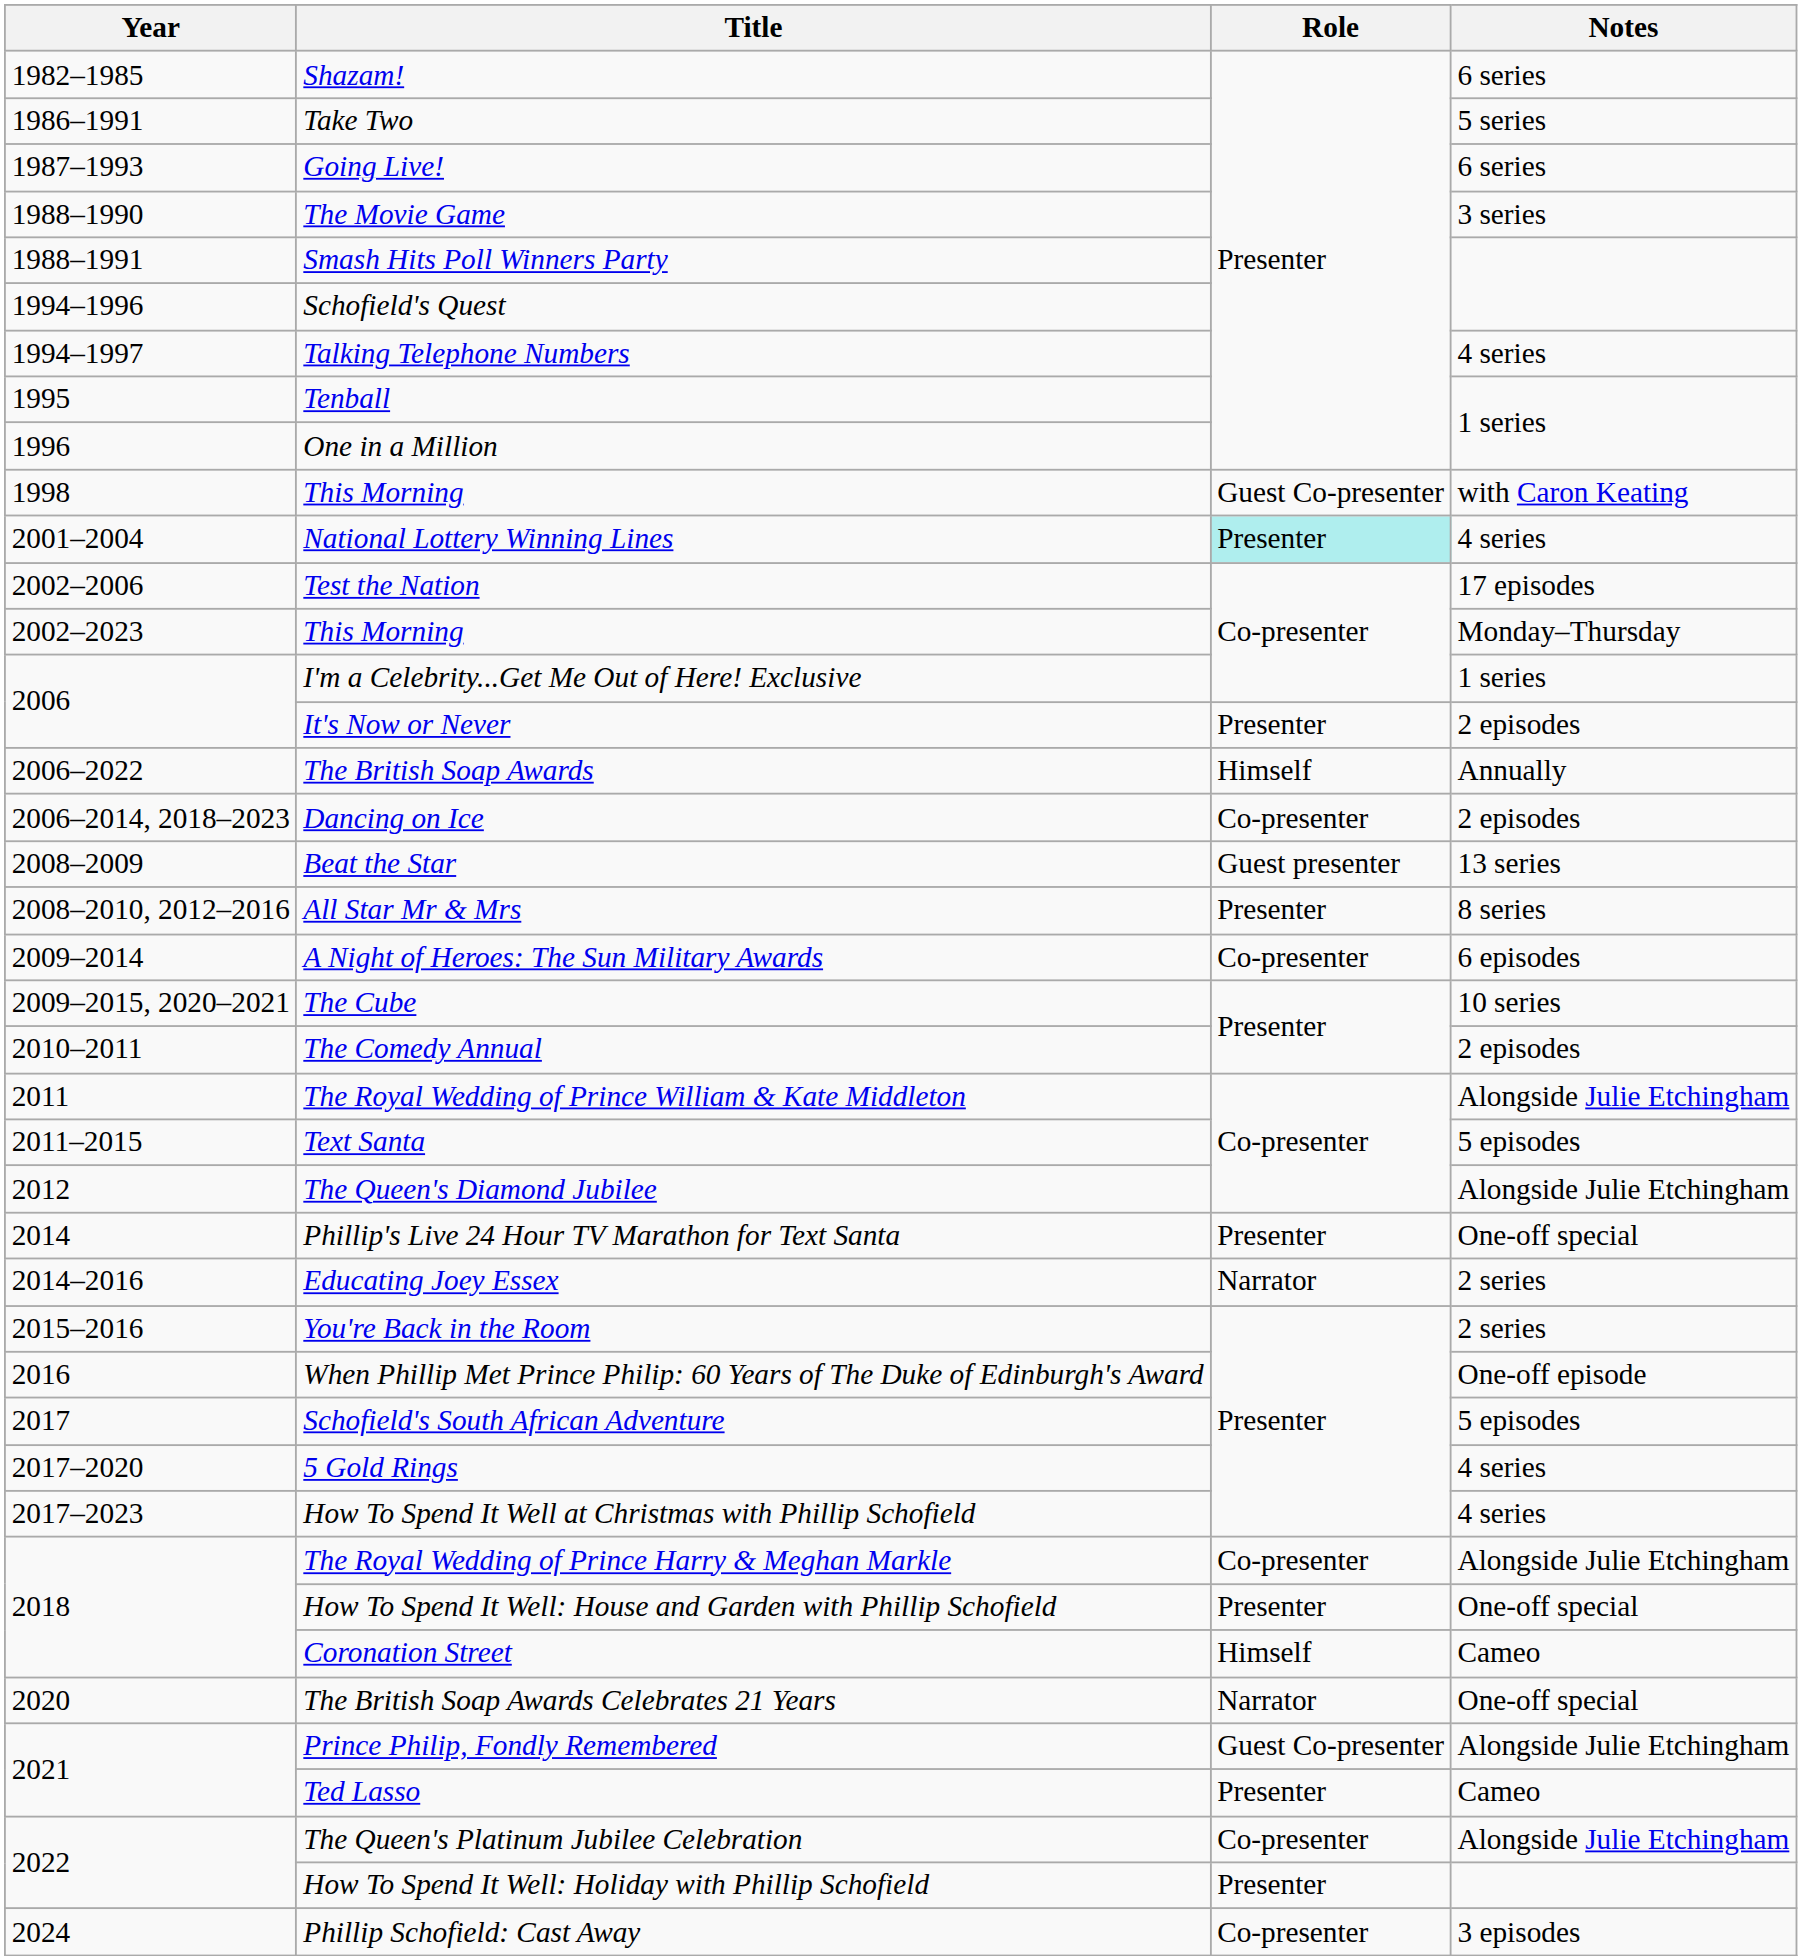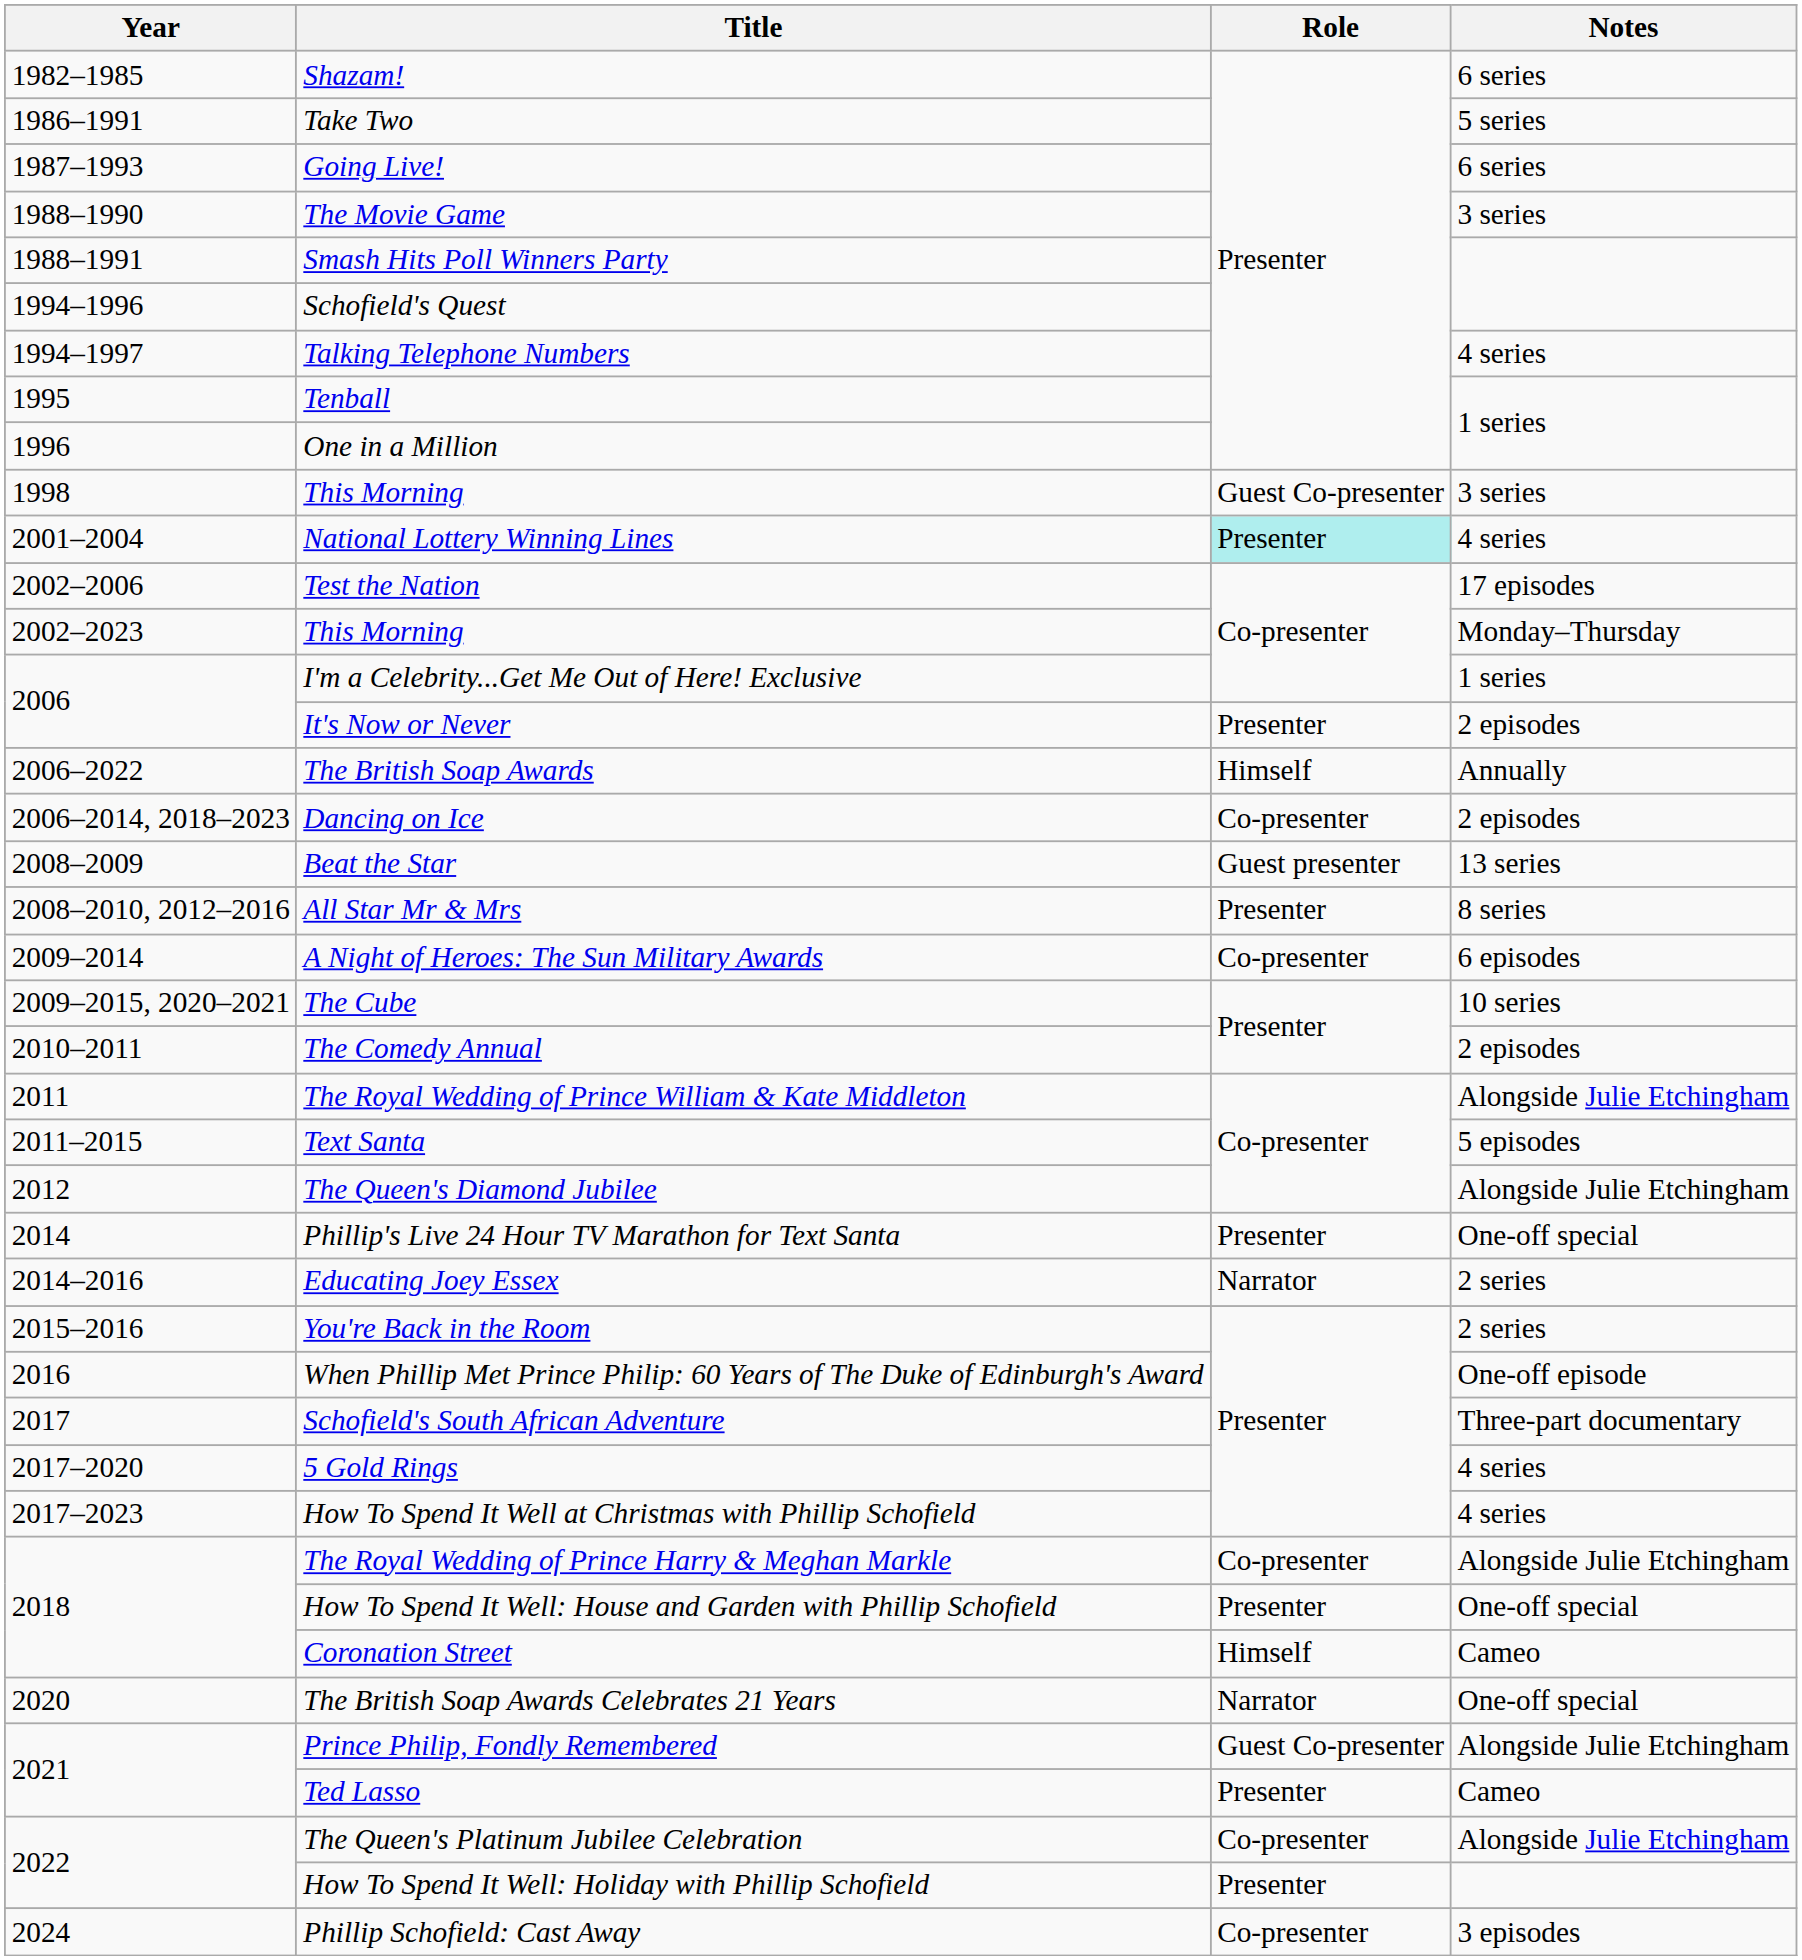 <table class="wikitable sortable">
 <tr>
 <th>Year</th>
 <th>Title</th>
 <th>Role</th>
 <th class="unsortable">Notes</th>
 </tr>
 <tr>
 <td>1982–1985</td>
 <td><em><a href='#'>Shazam!</a></em></td>
 <td rowspan="9">Presenter</td>
 <td>6 series</td>
 </tr>
 <tr>
 <td>1986–1991</td>
 <td><em>Take Two</em></td>
 <td>5 series</td>
 </tr>
 <tr>
 <td>1987–1993</td>
 <td><em><a href='#'>Going Live!</a></em></td>
 <td>6 series</td>
 </tr>
 <tr>
 <td>1988–1990</td>
 <td><em><a href='#'>The Movie Game</a></em></td>
 <td>3 series</td>
 </tr>
 <tr>
 <td>1988–1991</td>
 <td><em><a href='#'>Smash Hits Poll Winners Party</a></em></td>
 </tr>
 <tr>
 <td>1994–1996</td>
 <td><em>Schofield's Quest</em></td>
 </tr>
 <tr>
 <td>1994–1997</td>
 <td><em><a href='#'>Talking Telephone Numbers</a></em></td>
 <td>4 series</td>
 </tr>
 <tr>
 <td>1995</td>
 <td><em><a href='#'>Tenball</a></em></td>
 <td rowspan="2">1 series</td>
 </tr>
 <tr>
 <td>1996</td>
 <td><em>One in a Million</em></td>
 </tr>
 <tr>
 <td>1998</td>
 <td><em><a href='#'>This Morning</a></em></td>
 <td>Guest Co-presenter</td>
-<td>with <a href='#'>Caron Keating</a></td>
+<td>3 series</td>
 </tr>
 <tr>
 <td>2001–2004</td>
 <td><em><a href='#'>National Lottery Winning Lines</a></em></td>
 <td style="background: paleturquoise;">Presenter</td>
 <td>4 series</td>
 </tr>
 <tr>
 <td>2002–2006</td>
 <td><em><a href='#'>Test the Nation</a></em></td>
 <td rowspan="3">Co-presenter</td>
 <td>17 episodes</td>
 </tr>
 <tr>
 <td>2002–2023</td>
 <td><em><a href='#'>This Morning</a></em></td>
 <td>Monday–Thursday</td>
 </tr>
 <tr>
 <td rowspan="2">2006</td>
 <td><em>I'm a Celebrity...Get Me Out of Here! Exclusive</em></td>
 <td>1 series</td>
 </tr>
 <tr>
 <td><em><a href='#'>It's Now or Never</a></em></td>
 <td>Presenter</td>
 <td>2 episodes</td>
 </tr>
 <tr>
 <td>2006–2022</td>
 <td><em><a href='#'>The British Soap Awards</a></em></td>
 <td>Himself</td>
 <td>Annually</td>
 </tr>
 <tr>
 <td>2006–2014, 2018–2023</td>
 <td><em><a href='#'>Dancing on Ice</a></em></td>
 <td>Co-presenter</td>
 <td>2 episodes</td>
 </tr>
 <tr>
 <td>2008–2009</td>
 <td><em><a href='#'>Beat the Star</a></em></td>
 <td>Guest presenter</td>
 <td>13 series</td>
 </tr>
 <tr>
 <td>2008–2010, 2012–2016</td>
 <td><em><a href='#'>All Star Mr & Mrs</a></em></td>
 <td>Presenter</td>
 <td>8 series</td>
 </tr>
 <tr>
 <td>2009–2014</td>
 <td><em><a href='#'>A Night of Heroes: The Sun Military Awards</a></em></td>
 <td>Co-presenter</td>
 <td>6 episodes</td>
 </tr>
 <tr>
 <td>2009–2015, 2020–2021</td>
 <td><em><a href='#'>The Cube</a></em></td>
 <td rowspan="2">Presenter</td>
 <td>10 series</td>
 </tr>
 <tr>
 <td>2010–2011</td>
 <td><em><a href='#'>The Comedy Annual</a></em></td>
 <td>2 episodes</td>
 </tr>
 <tr>
 <td>2011</td>
 <td><em><a href='#'>The Royal Wedding of Prince William & Kate Middleton</a></em></td>
 <td rowspan="3">Co-presenter</td>
 <td>Alongside <a href='#'>Julie Etchingham</a></td>
 </tr>
 <tr>
 <td>2011–2015</td>
 <td><em><a href='#'>Text Santa</a></em></td>
 <td>5 episodes</td>
 </tr>
 <tr>
 <td>2012</td>
 <td><em><a href='#'>The Queen's Diamond Jubilee</a></em></td>
 <td>Alongside Julie Etchingham</td>
 </tr>
 <tr>
 <td>2014</td>
 <td><em>Phillip's Live 24 Hour TV Marathon for Text Santa</em></td>
 <td>Presenter</td>
 <td>One-off special</td>
 </tr>
 <tr>
 <td>2014–2016</td>
 <td><em><a href='#'>Educating Joey Essex</a></em></td>
 <td>Narrator</td>
 <td>2 series</td>
 </tr>
 <tr>
 <td>2015–2016</td>
 <td><em><a href='#'>You're Back in the Room</a></em></td>
 <td rowspan="5">Presenter</td>
 <td>2 series</td>
 </tr>
 <tr>
 <td>2016</td>
 <td><em>When Phillip Met Prince Philip: 60 Years of The Duke of Edinburgh's Award</em></td>
 <td>One-off episode</td>
 </tr>
 <tr>
 <td>2017</td>
 <td><em><a href='#'>Schofield's South African Adventure</a></em></td>
-<td>5 episodes</td>
+<td>Three-part documentary</td>
 </tr>
 <tr>
 <td>2017–2020</td>
 <td><em><a href='#'>5 Gold Rings</a></em></td>
 <td>4 series</td>
 </tr>
 <tr>
 <td>2017–2023</td>
 <td><em>How To Spend It Well at Christmas with Phillip Schofield</em></td>
 <td>4 series</td>
 </tr>
 <tr>
 <td rowspan="3">2018</td>
 <td><em><a href='#'>The Royal Wedding of Prince Harry & Meghan Markle</a></em></td>
 <td>Co-presenter</td>
 <td>Alongside Julie Etchingham</td>
 </tr>
 <tr>
 <td><em>How To Spend It Well: House and Garden with Phillip Schofield</em></td>
 <td>Presenter</td>
 <td>One-off special</td>
 </tr>
 <tr>
 <td><em><a href='#'>Coronation Street</a></em></td>
 <td>Himself</td>
 <td>Cameo</td>
 </tr>
 <tr>
 <td>2020</td>
 <td><em>The British Soap Awards Celebrates 21 Years</em></td>
 <td>Narrator</td>
 <td>One-off special</td>
 </tr>
 <tr>
 <td rowspan="2">2021</td>
 <td><em><a href='#'>Prince Philip, Fondly Remembered</a></em></td>
 <td>Guest Co-presenter</td>
 <td>Alongside Julie Etchingham</td>
 </tr>
 <tr>
 <td><em><a href='#'>Ted Lasso</a></em></td>
 <td>Presenter</td>
 <td>Cameo</td>
 </tr>
 <tr>
 <td rowspan="2">2022</td>
 <td><em>The Queen's Platinum Jubilee Celebration</em></td>
 <td>Co-presenter</td>
 <td>Alongside <a href='#'>Julie Etchingham</a></td>
 </tr>
 <tr>
 <td><em>How To Spend It Well: Holiday with Phillip Schofield</em></td>
 <td>Presenter</td>
 <td></td>
 </tr>
 <tr>
 <td>2024</td>
 <td><em>Phillip Schofield: Cast Away</em></td>
 <td>Co-presenter</td>
 <td>3 episodes</td>
 </tr>
 <tr>
 </tr>
 </table>
